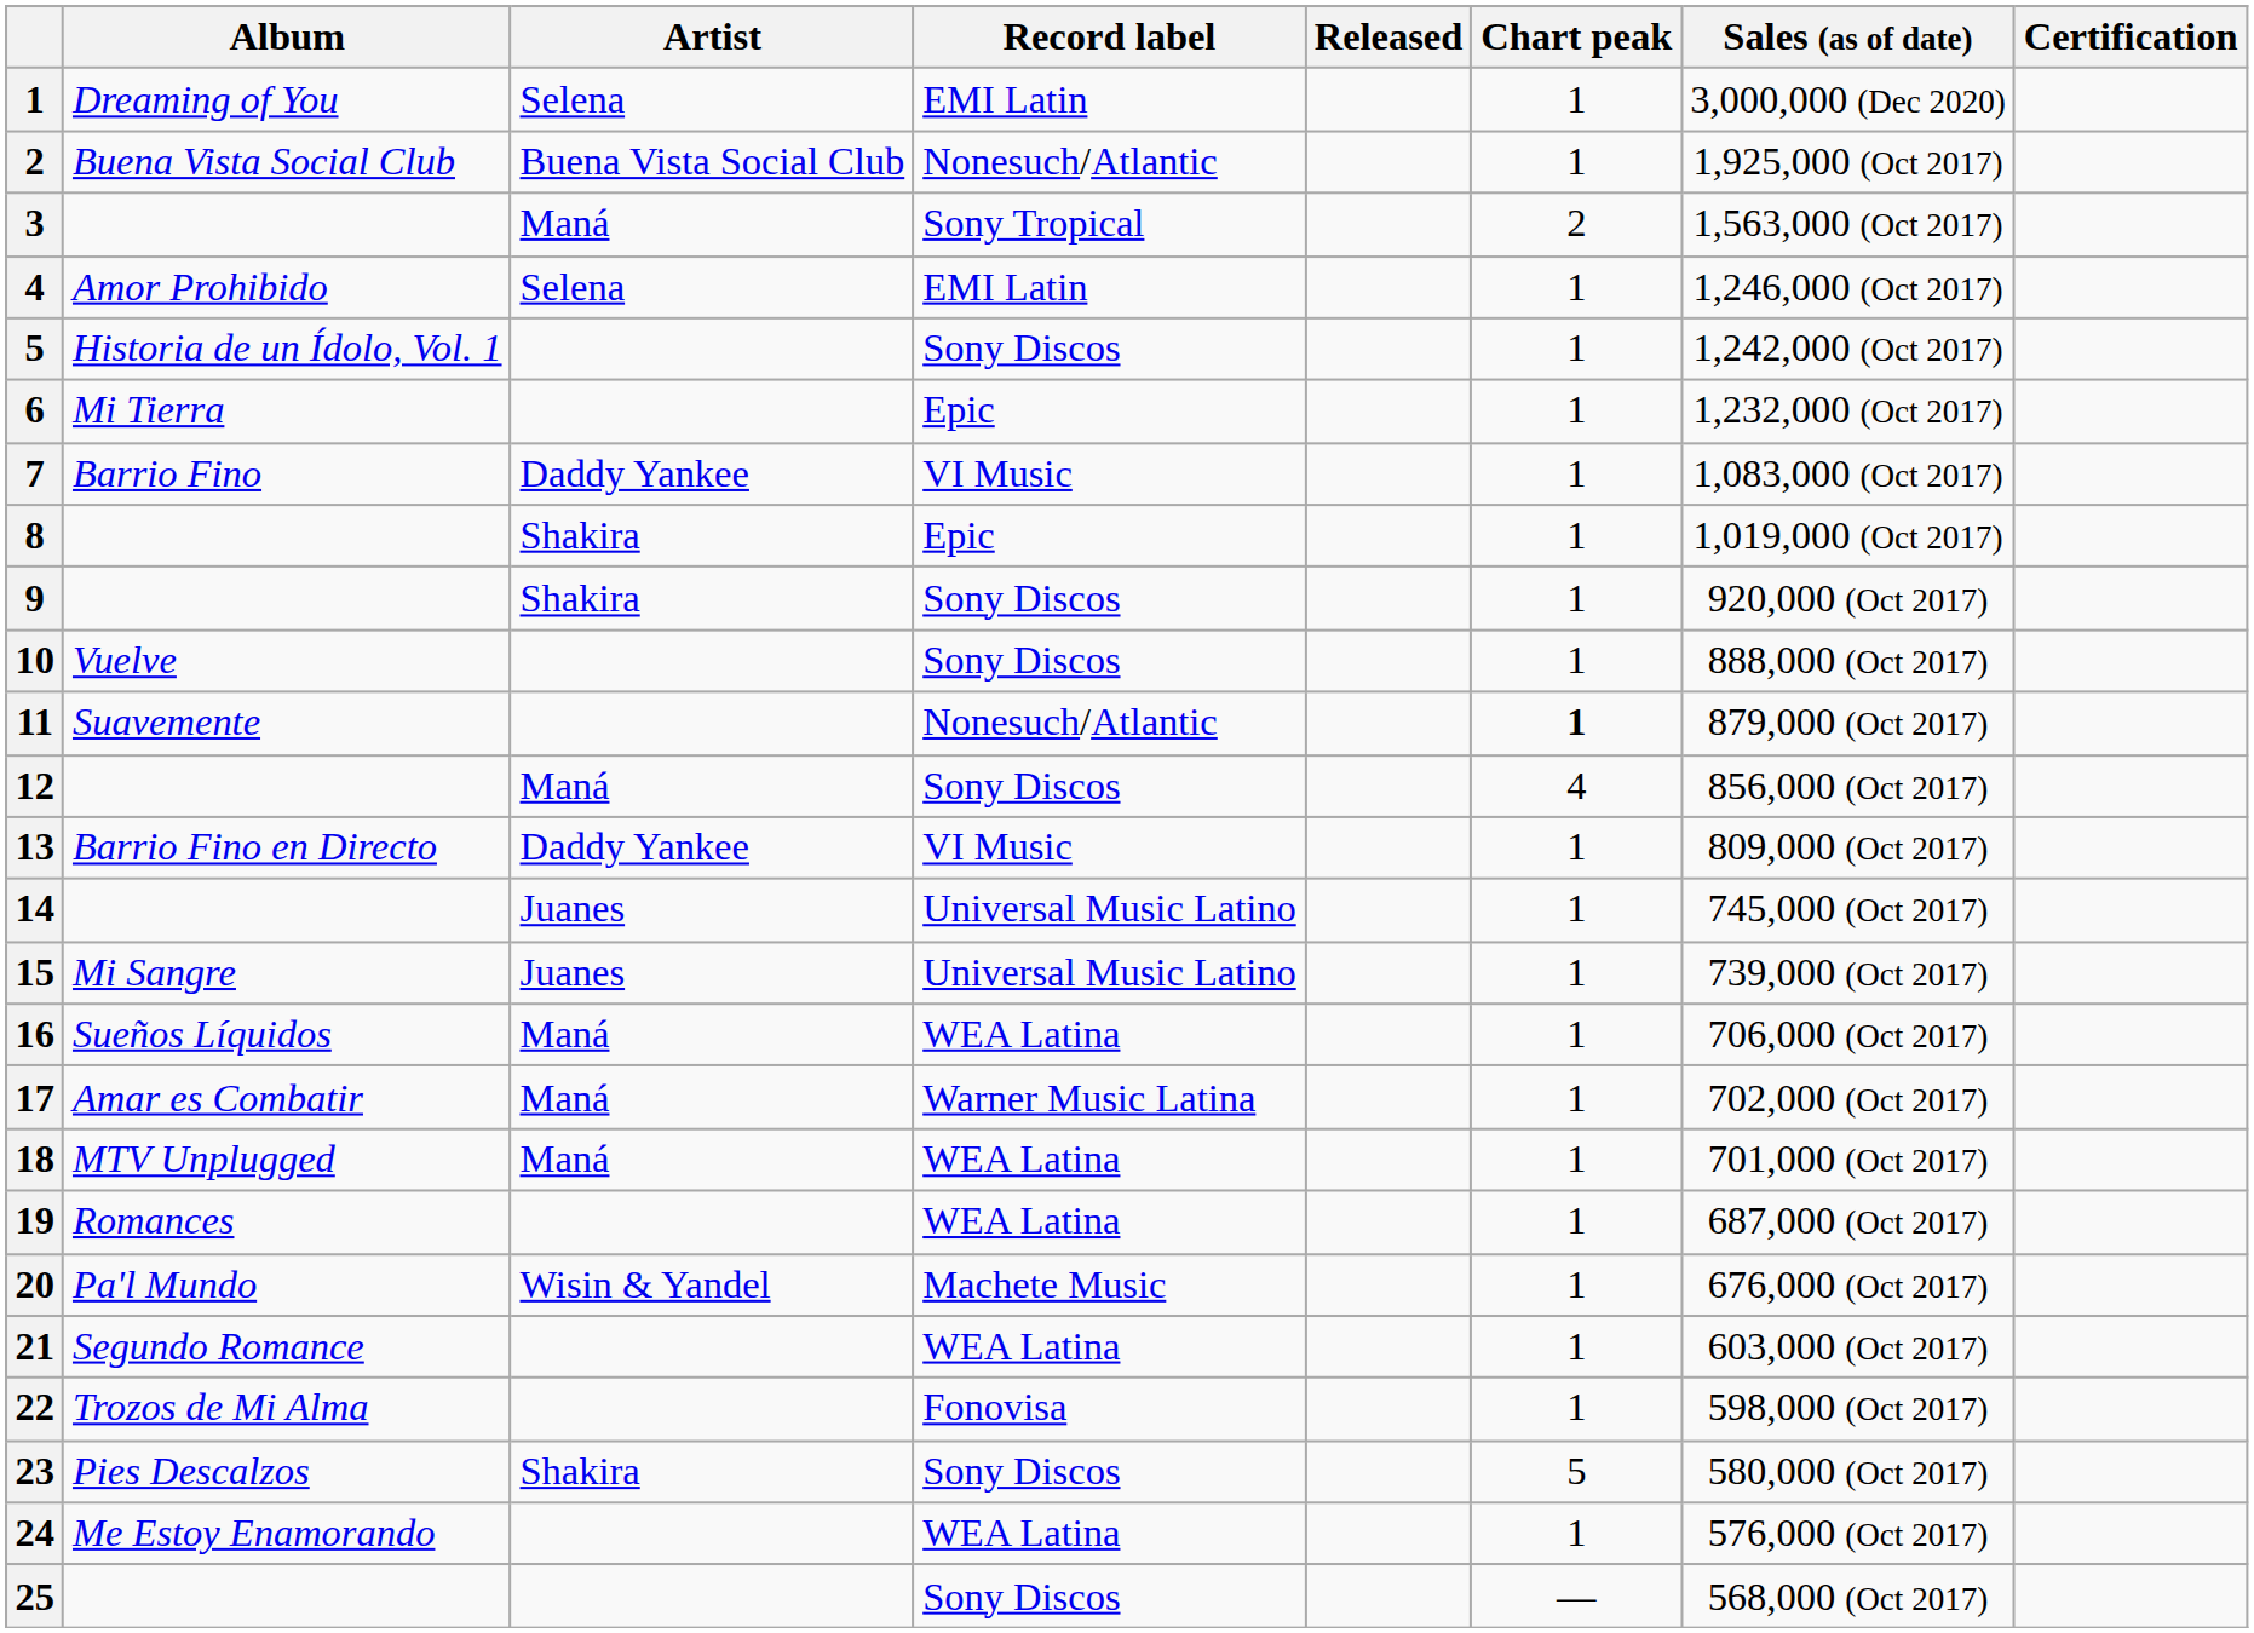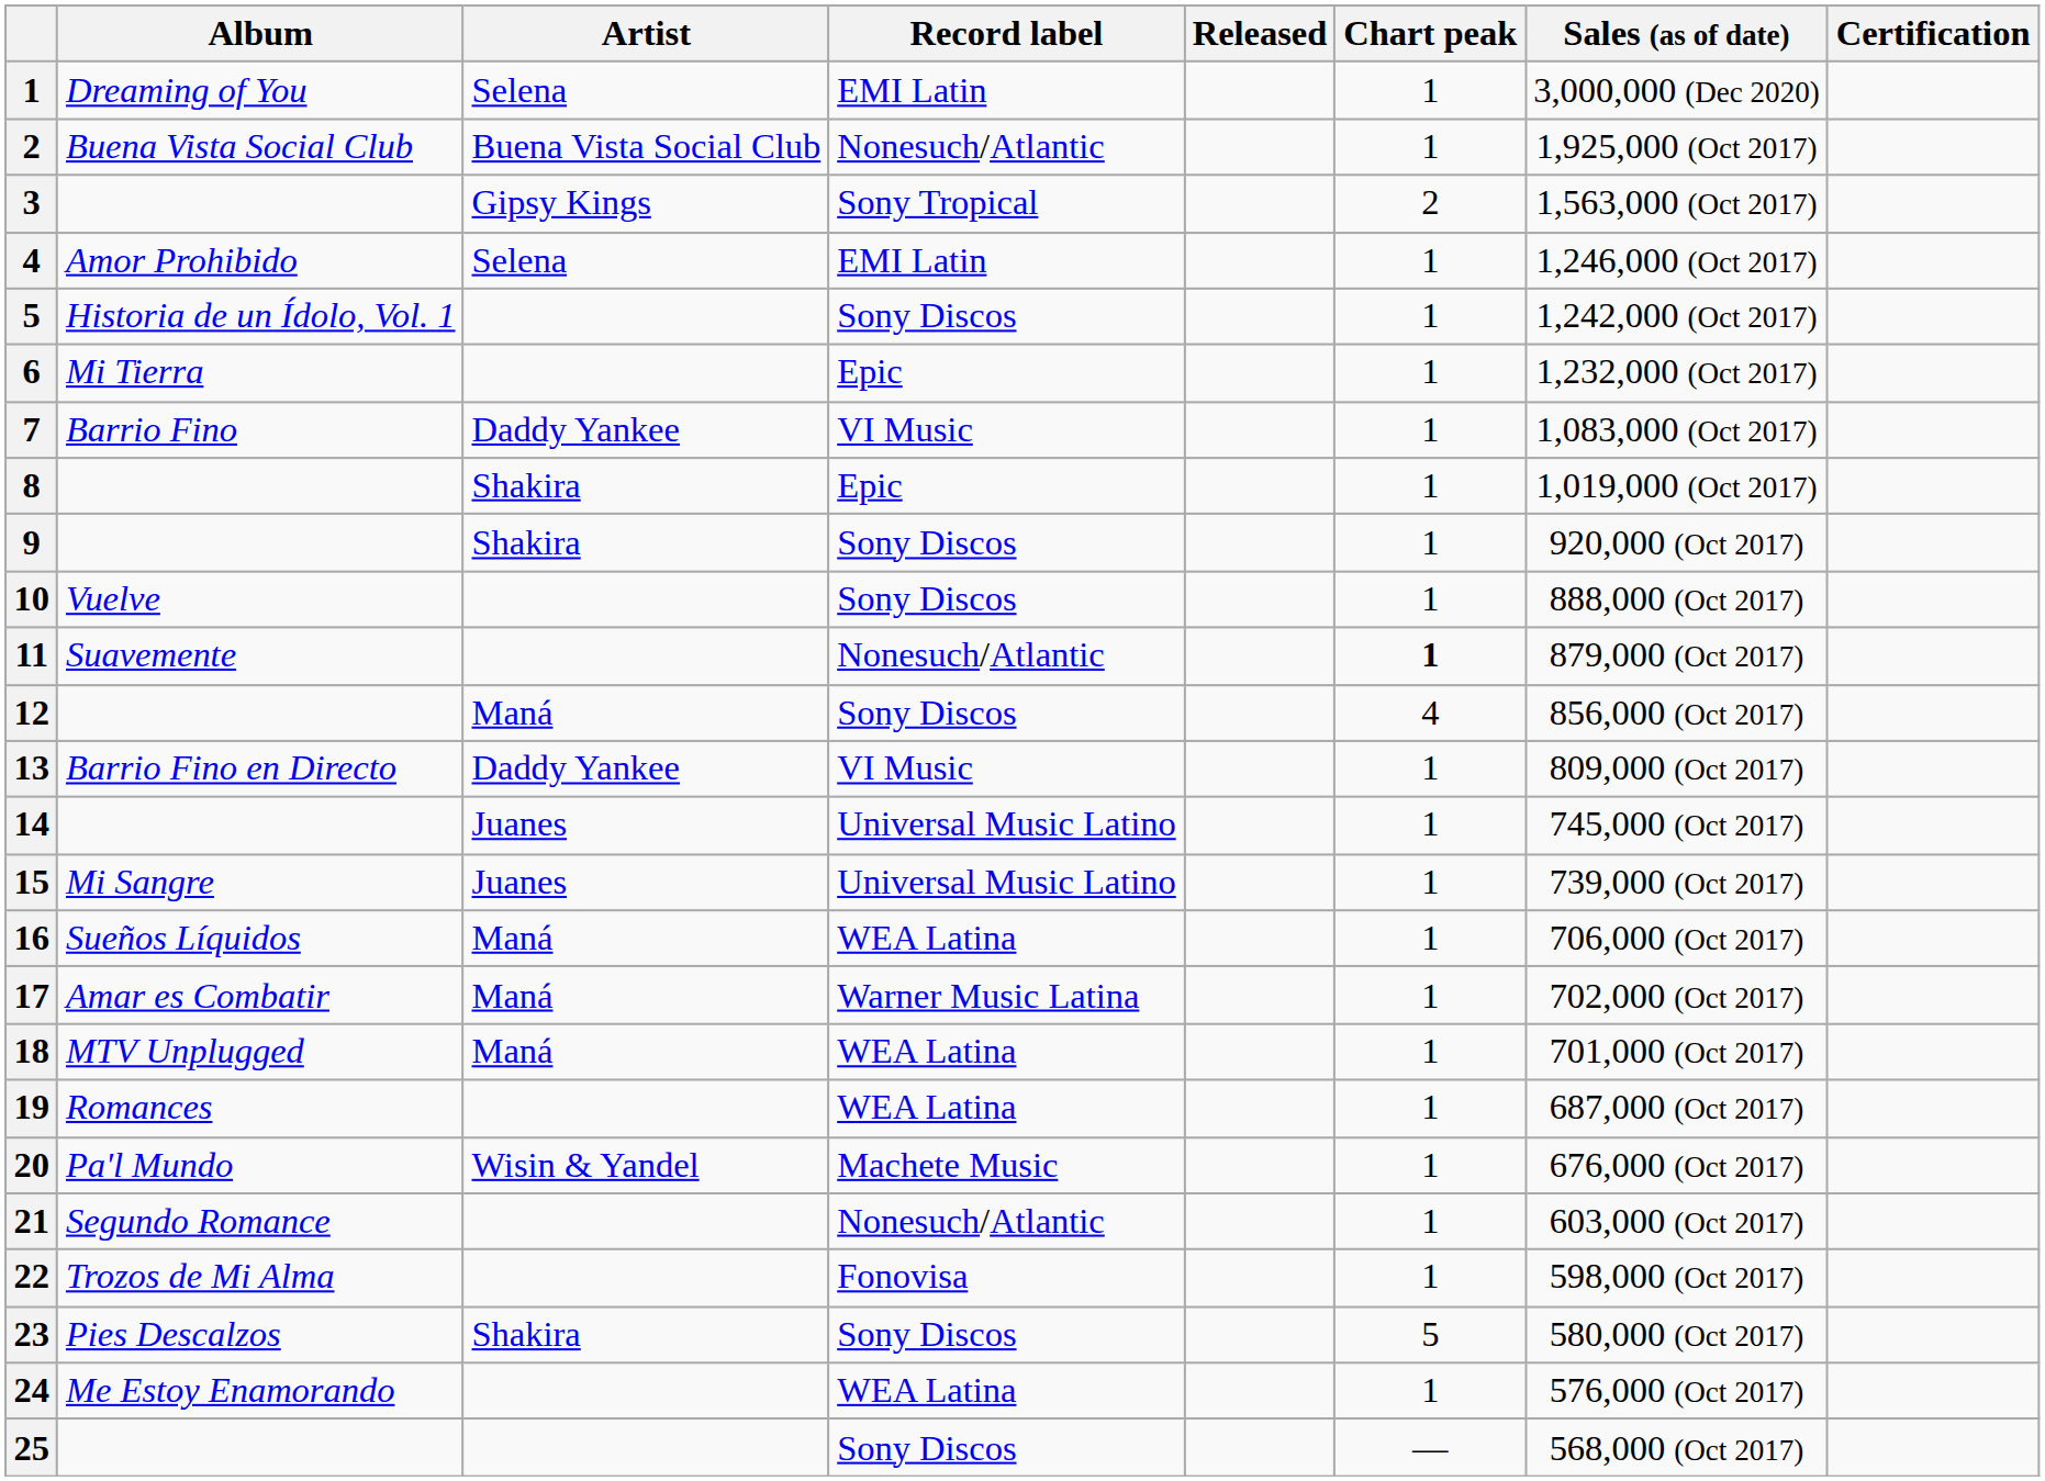 <table class="wikitable plainrowheaders sortable">
 <tr>
 <th scope=col></th>
 <th scope=col>Album</th>
 <th scope=col>Artist</th>
 <th scope=col>Record label</th>
 <th scope=col>Released</th>
 <th scope=col>Chart peak</th>
 <th scope=col>Sales <small>(as of date)</small></th>
 <th scope=col>Certification</th>
 </tr>
 <tr>
 <th scope=row style="text-align:center;">1</th>
 <td><em><a href='#'>Dreaming of You</a></em></td>
 <td><a href='#'>Selena</a></td>
 <td><a href='#'>EMI Latin</a></td>
 <td></td>
 <td align=center>1</td>
 <td align=center>3,000,000 <small>(Dec 2020)</small></td>
 <td align=center></td>
 </tr>
 <tr>
 <th scope=row style="text-align:center;">2</th>
 <td><em><a href='#'>Buena Vista Social Club</a></em></td>
 <td><a href='#'>Buena Vista Social Club</a></td>
 <td><a href='#'>Nonesuch</a>/<a href='#'>Atlantic</a></td>
 <td></td>
 <td align=center>1</td>
 <td align=center>1,925,000 <small>(Oct 2017)</small></td>
 <td align=center></td>
 </tr>
 <tr>
 <th scope=row style="text-align:center;">3</th>
 <td><em></em></td>
-<td><a href='#'>Maná</a></td>
+<td><a href='#'>Gipsy Kings</a></td>
 <td><a href='#'>Sony Tropical</a></td>
 <td></td>
 <td align=center>2</td>
 <td align=center>1,563,000 <small>(Oct 2017)</small></td>
 <td align=center></td>
 </tr>
 <tr>
 <th scope=row style="text-align:center;">4</th>
 <td><em><a href='#'>Amor Prohibido</a></em></td>
 <td><a href='#'>Selena</a></td>
 <td><a href='#'>EMI Latin</a></td>
 <td></td>
 <td align=center>1</td>
 <td align=center>1,246,000 <small>(Oct 2017)</small></td>
 <td align=center></td>
 </tr>
 <tr>
 <th scope=row style="text-align:center;">5</th>
 <td><em><a href='#'>Historia de un Ídolo, Vol. 1</a></em></td>
 <td></td>
 <td><a href='#'>Sony Discos</a></td>
 <td></td>
 <td align=center>1</td>
 <td align=center>1,242,000 <small>(Oct 2017)</small></td>
 <td align=center></td>
 </tr>
 <tr>
 <th scope=row style="text-align:center;">6</th>
 <td><em><a href='#'>Mi Tierra</a></em></td>
 <td></td>
 <td><a href='#'>Epic</a></td>
 <td></td>
 <td align=center>1</td>
 <td align=center>1,232,000 <small>(Oct 2017)</small></td>
 <td align=center></td>
 </tr>
 <tr>
 <th scope=row style="text-align:center;">7</th>
 <td><em><a href='#'>Barrio Fino</a></em></td>
 <td><a href='#'>Daddy Yankee</a></td>
 <td><a href='#'>VI Music</a></td>
 <td></td>
 <td align=center>1</td>
 <td align=center>1,083,000 <small>(Oct 2017)</small></td>
 <td align=center></td>
 </tr>
 <tr>
 <th scope=row style="text-align:center;">8</th>
 <td></td>
 <td><a href='#'>Shakira</a></td>
 <td><a href='#'>Epic</a></td>
 <td></td>
 <td align=center>1</td>
 <td align=center>1,019,000 <small>(Oct 2017)</small></td>
 <td align=center></td>
 </tr>
 <tr>
 <th scope=row style="text-align:center;">9</th>
 <td></td>
 <td><a href='#'>Shakira</a></td>
 <td><a href='#'>Sony Discos</a></td>
 <td></td>
 <td align=center>1</td>
 <td align=center>920,000 <small>(Oct 2017)</small></td>
 <td align=center></td>
 </tr>
 <tr>
 <th scope=row style="text-align:center;">10</th>
 <td><em><a href='#'>Vuelve</a></em></td>
 <td></td>
 <td><a href='#'>Sony Discos</a></td>
 <td></td>
 <td align=center>1</td>
 <td align=center>888,000 <small>(Oct 2017)</small></td>
 <td align=center></td>
 </tr>
 <tr>
 <th scope=row style="text-align:center;">11</th>
 <td><em><a href='#'>Suavemente</a></em></td>
 <td></td>
 <td><a href='#'>Nonesuch</a>/<a href='#'>Atlantic</a></td>
 <td></td>
 <td align=center><strong>1</strong></td>
 <td align=center>879,000 <small>(Oct 2017)</small></td>
 <td align=center></td>
 </tr>
 <tr>
 <th scope=row style="text-align:center;">12</th>
 <td></td>
 <td><a href='#'>Maná</a></td>
 <td><a href='#'>Sony Discos</a></td>
 <td></td>
 <td align=center>4</td>
 <td align=center>856,000 <small>(Oct 2017)</small></td>
 <td align=center></td>
 </tr>
 <tr>
 <th scope=row style="text-align:center;">13</th>
 <td><em><a href='#'>Barrio Fino en Directo</a></em></td>
 <td><a href='#'>Daddy Yankee</a></td>
 <td><a href='#'>VI Music</a></td>
 <td></td>
 <td align=center>1</td>
 <td align=center>809,000 <small>(Oct 2017)</small></td>
 <td align=center></td>
 </tr>
 <tr>
 <th scope=row style="text-align:center;">14</th>
 <td><em></em></td>
 <td><a href='#'>Juanes</a></td>
 <td><a href='#'>Universal Music Latino</a></td>
 <td></td>
 <td align=center>1</td>
 <td align=center>745,000 <small>(Oct 2017)</small></td>
 <td align=center></td>
 </tr>
 <tr>
 <th scope=row style="text-align:center;">15</th>
 <td><em><a href='#'>Mi Sangre</a></em></td>
 <td><a href='#'>Juanes</a></td>
 <td><a href='#'>Universal Music Latino</a></td>
 <td></td>
 <td align=center>1</td>
 <td align=center>739,000 <small>(Oct 2017)</small></td>
 <td align=center></td>
 </tr>
 <tr>
 <th scope=row style="text-align:center;">16</th>
 <td><em><a href='#'>Sueños Líquidos</a></em></td>
 <td><a href='#'>Maná</a></td>
 <td><a href='#'>WEA Latina</a></td>
 <td></td>
 <td align=center>1</td>
 <td align=center>706,000 <small>(Oct 2017)</small></td>
 <td align=center></td>
 </tr>
 <tr>
 <th scope=row style="text-align:center;">17</th>
 <td><em><a href='#'>Amar es Combatir</a></em></td>
 <td><a href='#'>Maná</a></td>
 <td><a href='#'>Warner Music Latina</a></td>
 <td></td>
 <td align=center>1</td>
 <td align=center>702,000 <small>(Oct 2017)</small></td>
 <td align=center></td>
 </tr>
 <tr>
 <th scope=row style="text-align:center;">18</th>
 <td><em><a href='#'>MTV Unplugged</a></em></td>
 <td><a href='#'>Maná</a></td>
 <td><a href='#'>WEA Latina</a></td>
 <td></td>
 <td align=center>1</td>
 <td align=center>701,000 <small>(Oct 2017)</small></td>
 <td align=center></td>
 </tr>
 <tr>
 <th scope=row style="text-align:center;">19</th>
 <td><em><a href='#'>Romances</a></em></td>
 <td></td>
 <td><a href='#'>WEA Latina</a></td>
 <td></td>
 <td align=center>1</td>
 <td align=center>687,000 <small>(Oct 2017)</small></td>
 <td align=center></td>
 </tr>
 <tr>
 <th scope=row style="text-align:center;">20</th>
 <td><em><a href='#'>Pa'l Mundo</a></em></td>
 <td><a href='#'>Wisin & Yandel</a></td>
 <td><a href='#'>Machete Music</a></td>
 <td></td>
 <td align=center>1</td>
 <td align=center>676,000 <small>(Oct 2017)</small></td>
 <td align=center></td>
 </tr>
 <tr>
 <th scope=row style="text-align:center;">21</th>
 <td><em><a href='#'>Segundo Romance</a></em></td>
 <td></td>
-<td><a href='#'>WEA Latina</a></td>
+<td><a href='#'>Nonesuch</a>/<a href='#'>Atlantic</a></td>
 <td></td>
 <td align=center>1</td>
 <td align=center>603,000 <small>(Oct 2017)</small></td>
 <td align=center></td>
 </tr>
 <tr>
 <th scope=row style="text-align:center;">22</th>
 <td><em><a href='#'>Trozos de Mi Alma</a></em></td>
 <td></td>
 <td><a href='#'>Fonovisa</a></td>
 <td></td>
 <td align=center>1</td>
 <td align=center>598,000 <small>(Oct 2017)</small></td>
 <td align=center></td>
 </tr>
 <tr>
 <th scope=row style="text-align:center;">23</th>
 <td><em><a href='#'>Pies Descalzos</a></em></td>
 <td><a href='#'>Shakira</a></td>
 <td><a href='#'>Sony Discos</a></td>
 <td></td>
 <td align=center>5</td>
 <td align=center>580,000 <small>(Oct 2017)</small></td>
 <td align=center></td>
 </tr>
 <tr>
 <th scope=row style="text-align:center;">24</th>
 <td><em><a href='#'>Me Estoy Enamorando</a></em></td>
 <td></td>
 <td><a href='#'>WEA Latina</a></td>
 <td></td>
 <td align=center>1</td>
 <td align=center>576,000 <small>(Oct 2017)</small></td>
 <td align=center></td>
 </tr>
 <tr>
 <th scope=row style="text-align:center;">25</th>
 <td><em></em></td>
 <td></td>
 <td><a href='#'>Sony Discos</a></td>
 <td></td>
 <td align=center>—</td>
 <td align=center>568,000 <small>(Oct 2017)</small></td>
 <td align=center></td>
 </tr>
 <tr>
 </tr>
 </table>
